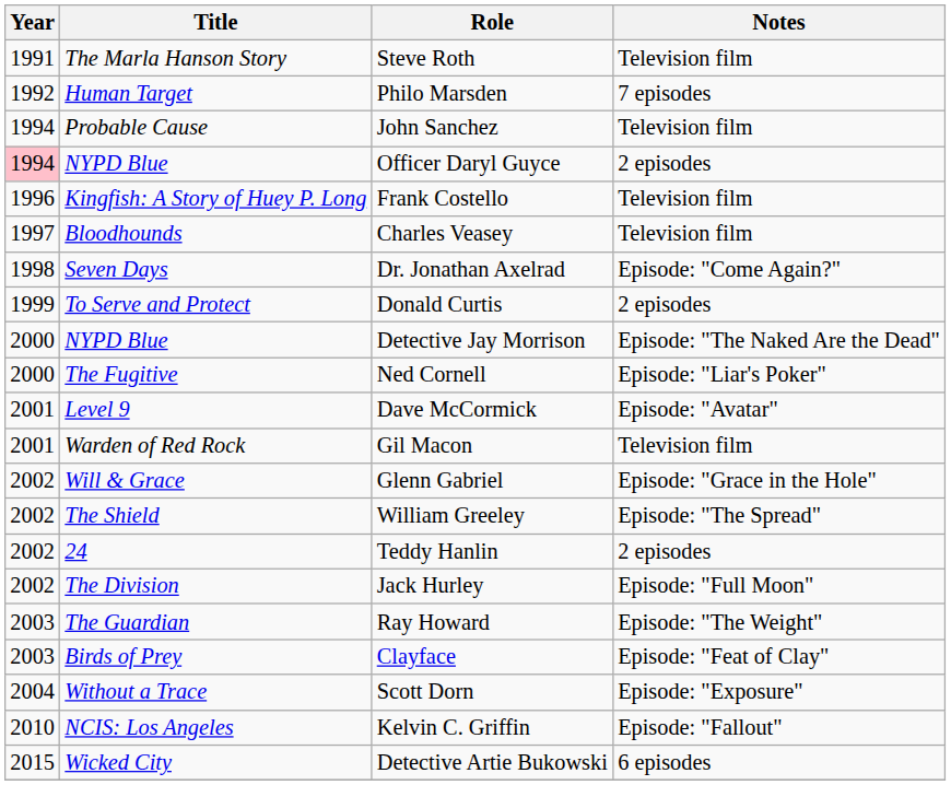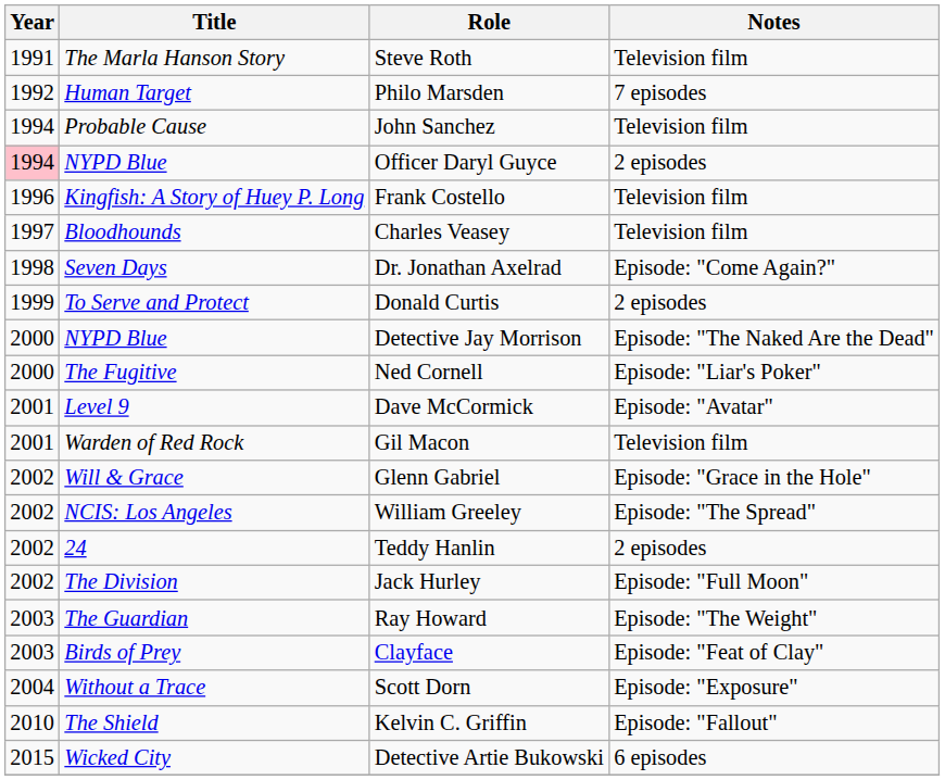 <table class="wikitable sortable">
 <tr>
 <th>Year</th>
 <th>Title</th>
 <th>Role</th>
 <th class="unsortable">Notes</th>
 </tr>
 <tr>
 <td>1991</td>
 <td><em>The Marla Hanson Story</em></td>
 <td>Steve Roth</td>
 <td>Television film</td>
 </tr>
 <tr>
 <td>1992</td>
 <td><em><a href='#'>Human Target</a></em></td>
 <td>Philo Marsden</td>
 <td>7 episodes</td>
 </tr>
 <tr>
 <td>1994</td>
 <td><em>Probable Cause</em></td>
 <td>John Sanchez</td>
 <td>Television film</td>
 </tr>
 <tr>
 <td style="background: pink;">1994</td>
 <td><em><a href='#'>NYPD Blue</a></em></td>
 <td>Officer Daryl Guyce</td>
 <td>2 episodes</td>
 </tr>
 <tr>
 <td>1996</td>
 <td><em><a href='#'>Kingfish: A Story of Huey P. Long</a></em></td>
 <td>Frank Costello</td>
 <td>Television film</td>
 </tr>
 <tr>
 <td>1997</td>
 <td><em><a href='#'>Bloodhounds</a></em></td>
 <td>Charles Veasey</td>
 <td>Television film</td>
 </tr>
 <tr>
 <td>1998</td>
 <td><em><a href='#'>Seven Days</a></em></td>
 <td>Dr. Jonathan Axelrad</td>
 <td>Episode: "Come Again?"</td>
 </tr>
 <tr>
 <td>1999</td>
 <td><em><a href='#'>To Serve and Protect</a></em></td>
 <td>Donald Curtis</td>
 <td>2 episodes</td>
 </tr>
 <tr>
 <td>2000</td>
 <td><em><a href='#'>NYPD Blue</a></em></td>
 <td>Detective Jay Morrison</td>
 <td>Episode: "The Naked Are the Dead"</td>
 </tr>
 <tr>
 <td>2000</td>
 <td><em><a href='#'>The Fugitive</a></em></td>
 <td>Ned Cornell</td>
 <td>Episode: "Liar's Poker"</td>
 </tr>
 <tr>
 <td>2001</td>
 <td><em><a href='#'>Level 9</a></em></td>
 <td>Dave McCormick</td>
 <td>Episode: "Avatar"</td>
 </tr>
 <tr>
 <td>2001</td>
 <td><em>Warden of Red Rock</em></td>
 <td>Gil Macon</td>
 <td>Television film</td>
 </tr>
 <tr>
 <td>2002</td>
 <td><em><a href='#'>Will & Grace</a></em></td>
 <td>Glenn Gabriel</td>
 <td>Episode: "Grace in the Hole"</td>
 </tr>
 <tr>
 <td>2002</td>
-<td><em><a href='#'>The Shield</a></em></td>
+<td><em><a href='#'>NCIS: Los Angeles</a></em></td>
 <td>William Greeley</td>
 <td>Episode: "The Spread"</td>
 </tr>
 <tr>
 <td>2002</td>
 <td><em><a href='#'>24</a></em></td>
 <td>Teddy Hanlin</td>
 <td>2 episodes</td>
 </tr>
 <tr>
 <td>2002</td>
 <td><em><a href='#'>The Division</a></em></td>
 <td>Jack Hurley</td>
 <td>Episode: "Full Moon"</td>
 </tr>
 <tr>
 <td>2003</td>
 <td><em><a href='#'>The Guardian</a></em></td>
 <td>Ray Howard</td>
 <td>Episode: "The Weight"</td>
 </tr>
 <tr>
 <td>2003</td>
 <td><em><a href='#'>Birds of Prey</a></em></td>
 <td><a href='#'>Clayface</a></td>
 <td>Episode: "Feat of Clay"</td>
 </tr>
 <tr>
 <td>2004</td>
 <td><em><a href='#'>Without a Trace</a></em></td>
 <td>Scott Dorn</td>
 <td>Episode: "Exposure"</td>
 </tr>
 <tr>
 <td>2010</td>
-<td><em><a href='#'>NCIS: Los Angeles</a></em></td>
+<td><em><a href='#'>The Shield</a></em></td>
 <td>Kelvin C. Griffin</td>
 <td>Episode: "Fallout"</td>
 </tr>
 <tr>
 <td>2015</td>
 <td><em><a href='#'>Wicked City</a></em></td>
 <td>Detective Artie Bukowski</td>
 <td>6 episodes</td>
 </tr>
 <tr>
 </tr>
 </table>
